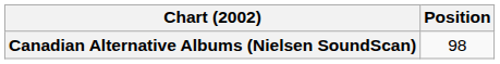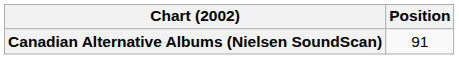 <table class="wikitable plainrowheaders" style="text-align:center">
 <tr>
 <th scope="col">Chart (2002)</th>
 <th scope="col">Position</th>
 </tr>
 <tr>
 <th scope="row">Canadian Alternative Albums (Nielsen SoundScan)</th>
-<td>98</td>
+<td>91</td>
 </tr>
 </table>
